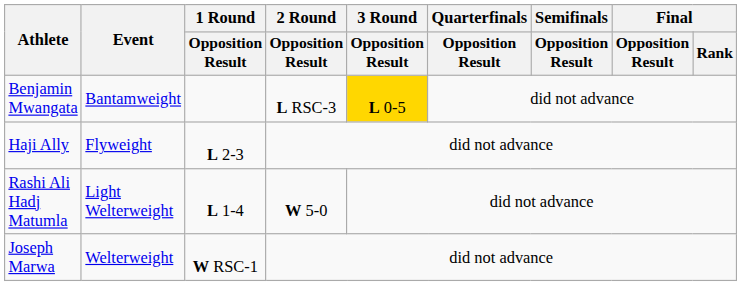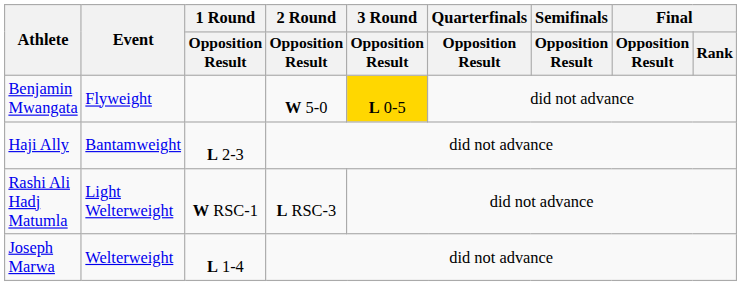 <table class="wikitable" style="font-size:90%">
 <tr>
 <th rowspan="2">Athlete</th>
 <th rowspan="2">Event</th>
 <th>1 Round</th>
 <th>2 Round</th>
 <th>3 Round</th>
 <th>Quarterfinals</th>
 <th>Semifinals</th>
 <th colspan=2>Final</th>
 </tr>
 <tr style="font-size:95%">
 <th>Opposition<br>Result</th>
 <th>Opposition<br>Result</th>
 <th>Opposition<br>Result</th>
 <th>Opposition<br>Result</th>
 <th>Opposition<br>Result</th>
 <th>Opposition<br>Result</th>
 <th>Rank</th>
 </tr>
 <tr align=center>
 <td align=left><a href='#'>Benjamin Mwangata</a></td>
-<td align=left><a href='#'>Bantamweight</a></td>
+<td align=left><a href='#'>Flyweight</a></td>
 <td></td>
-<td><br><strong>L</strong> RSC-3</td>
+<td><br><strong>W</strong> 5-0</td>
 <td style="background: gold;"><br><strong>L</strong> 0-5</td>
 <td colspan=4>did not advance</td>
 </tr>
 <tr align=center>
 <td align=left><a href='#'>Haji Ally</a></td>
-<td align=left><a href='#'>Flyweight</a></td>
+<td align=left><a href='#'>Bantamweight</a></td>
 <td><br><strong>L</strong> 2-3</td>
 <td colspan=6>did not advance</td>
 </tr>
 <tr align=center>
 <td align=left><a href='#'>Rashi Ali Hadj Matumla</a></td>
 <td align=left><a href='#'>Light Welterweight</a></td>
-<td><br><strong>L</strong> 1-4</td>
-<td><br><strong>W</strong> 5-0</td>
+<td><br><strong>W</strong> RSC-1</td>
+<td><br><strong>L</strong> RSC-3</td>
 <td colspan=5>did not advance</td>
 </tr>
 <tr align=center>
 <td align=left><a href='#'>Joseph Marwa</a></td>
 <td align=left><a href='#'>Welterweight</a></td>
-<td><br><strong>W</strong> RSC-1</td>
+<td><br><strong>L</strong> 1-4</td>
 <td colspan=6>did not advance</td>
 </tr>
 </table>
